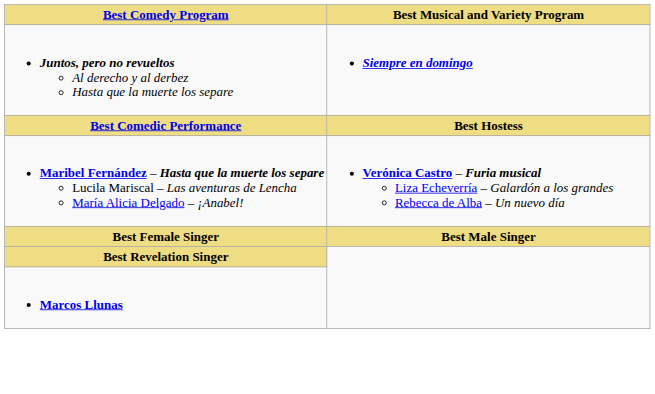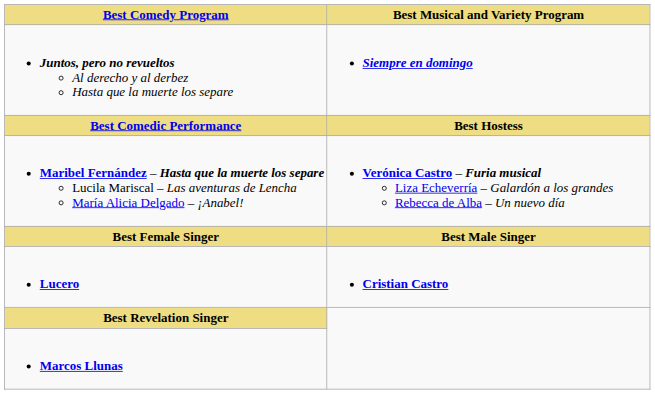 <table class="wikitable">
 <tr>
 <th style="background:#EEDD82; width:50%"><a href='#'>Best Comedy Program</a></th>
 <th style="background:#EEDD82; width:50%">Best Musical and Variety Program</th>
 </tr>
 <tr>
 <td valign="top"><br><ul><li><strong><em>Juntos, pero no revueltos</em></strong><ul><li><em>Al derecho y al derbez</em></li><li><em>Hasta que la muerte los separe</em></li></ul></li></ul></td>
 <td valign="top"><br><ul><li><strong><em><a href='#'>Siempre en domingo</a></em></strong></li></ul></td>
 </tr>
 <tr>
 <th style="background:#EEDD82; width:50%"><a href='#'>Best Comedic Performance</a></th>
 <th style="background:#EEDD82; width:50%">Best Hostess</th>
 </tr>
 <tr>
 <td valign="top"><br><ul><li><strong><a href='#'>Maribel Fernández</a></strong> – <strong><em>Hasta que la muerte los separe</em></strong><ul><li>Lucila Mariscal – <em>Las aventuras de Lencha</em></li><li><a href='#'>María Alicia Delgado</a> – <em>¡Anabel!</em></li></ul></li></ul></td>
 <td valign="top"><br><ul><li><strong><a href='#'>Verónica Castro</a></strong> – <strong><em>Furia musical</em></strong><ul><li><a href='#'>Liza Echeverría</a> – <em>Galardón a los grandes</em></li><li><a href='#'>Rebecca de Alba</a> – <em>Un nuevo día</em></li></ul></li></ul></td>
 </tr>
 <tr>
 <th style="background:#EEDD82; width:50%">Best Female Singer</th>
 <th style="background:#EEDD82; width:50%">Best Male Singer</th>
 </tr>
 <tr>
+<td valign="top"><br><ul><li><strong><a href='#'>Lucero</a></strong></li></ul></td>
+<td valign="top"><br><ul><li><strong><a href='#'>Cristian Castro</a></strong></li></ul></td>
+</tr>
+<tr>
 <th style="background:#EEDD82; width:50%">Best Revelation Singer</th>
 </tr>
 <tr>
 <td valign="top"><br><ul><li><strong><a href='#'>Marcos Llunas</a></strong></li></ul></td>
 </tr>
 </table>
